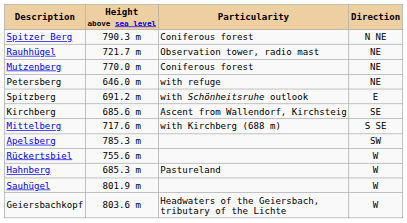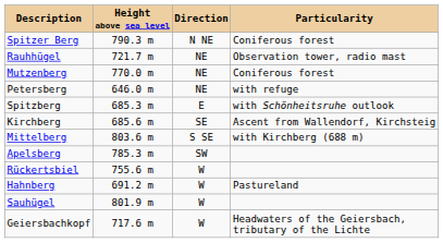 <table class="wikitable">
 <tr style="background-color:#EECFA1; text-align:center;">
 <td><strong>Description</strong></td>
 <td><strong>Height  <br><small> above <a href='#'>sea level</a></small></strong></td>
+<td><strong> Direction</strong></td>
 <td><strong>Particularity</strong></td>
-<td><strong> Direction</strong></td>
 </tr>
 <tr>
 <td><a href='#'>Spitzer Berg</a></td>
 <td style="text-align:center;">790.3 m</td>
+<td style="text-align:center;">N NE</td>
 <td>Coniferous forest</td>
-<td style="text-align:center;">N NE</td>
 </tr>
 <tr>
 <td><a href='#'>Rauhhügel</a></td>
 <td style="text-align:center;">721.7 m</td>
+<td style="text-align:center;">NE</td>
 <td>Observation tower, radio mast</td>
-<td style="text-align:center;">NE</td>
 </tr>
 <tr>
 <td><a href='#'>Mutzenberg</a></td>
 <td style="text-align:center;">770.0 m</td>
+<td style="text-align:center;">NE</td>
 <td>Coniferous forest</td>
-<td style="text-align:center;">NE</td>
 </tr>
 <tr>
 <td>Petersberg</td>
 <td style="text-align:center;">646.0 m</td>
+<td style="text-align:center;">NE</td>
 <td>with refuge</td>
-<td style="text-align:center;">NE</td>
 </tr>
 <tr -->
 <td>Spitzberg</td>
-<td style="text-align:center;">691.2 m</td>
+<td style="text-align:center;">685.3 m</td>
+<td style="text-align:center;">E</td>
 <td>with <em>Schönheitsruhe</em> outlook</td>
-<td style="text-align:center;">E</td>
 </tr>
 <tr -->
 <td>Kirchberg</td>
 <td style="text-align:center;">685.6 m</td>
+<td style="text-align:center;">SE</td>
 <td>Ascent from Wallendorf, Kirchsteig</td>
-<td style="text-align:center;">SE</td>
 </tr>
 <tr -->
 <td><a href='#'>Mittelberg</a></td>
-<td style="text-align:center;">717.6 m</td>
+<td style="text-align:center;">803.6 m</td>
+<td style="text-align:center;">S SE</td>
 <td>with Kirchberg (688 m)</td>
-<td style="text-align:center;">S SE</td>
 </tr>
 <tr>
 <td><a href='#'>Apelsberg</a></td>
 <td style="text-align:center;">785.3 m</td>
+<td style="text-align:center;">SW</td>
 <td></td>
-<td style="text-align:center;">SW</td>
 </tr>
 <tr>
 <td><a href='#'>Rückertsbiel</a></td>
 <td style="text-align:center;">755.6 m</td>
+<td style="text-align:center;">W</td>
 <td></td>
-<td style="text-align:center;">W</td>
 </tr>
 <tr>
 <td><a href='#'>Hahnberg</a></td>
-<td style="text-align:center;">685.3 m</td>
+<td style="text-align:center;">691.2 m</td>
+<td style="text-align:center;">W</td>
 <td>Pastureland</td>
-<td style="text-align:center;">W</td>
 </tr>
 <tr>
 <td><a href='#'>Sauhügel</a></td>
 <td style="text-align:center;">801.9 m</td>
+<td style="text-align:center;">W</td>
 <td></td>
-<td style="text-align:center;">W</td>
 </tr>
 <tr>
 <td>Geiersbachkopf</td>
-<td style="text-align:center;">803.6 m</td>
+<td style="text-align:center;">717.6 m</td>
+<td style="text-align:center;">W</td>
 <td>Headwaters of the Geiersbach,<br>tributary of the Lichte</td>
-<td style="text-align:center;">W</td>
 </tr>
 </table>
